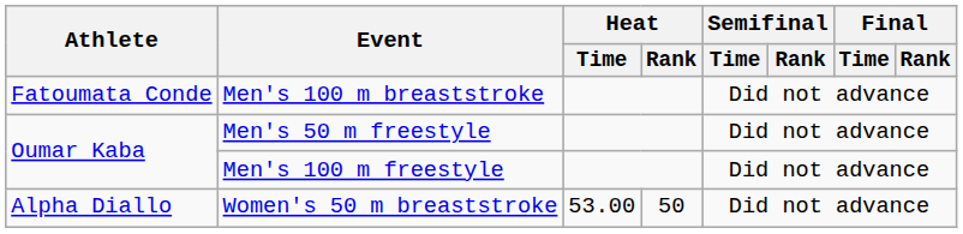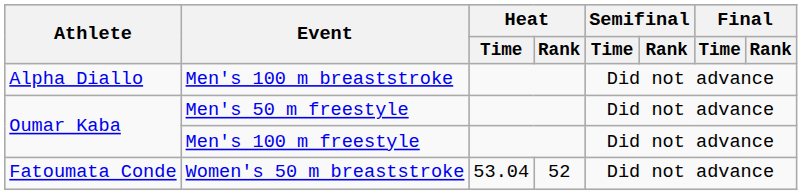 <table class=wikitable style="font-size:90%">
 <tr>
 <th rowspan="2">Athlete</th>
 <th rowspan="2">Event</th>
 <th colspan="2">Heat</th>
 <th colspan="2">Semifinal</th>
 <th colspan="2">Final</th>
 </tr>
 <tr style="font-size:95%">
 <th>Time</th>
 <th>Rank</th>
 <th>Time</th>
 <th>Rank</th>
 <th>Time</th>
 <th>Rank</th>
 </tr>
 <tr align=center>
-<td align=left><a href='#'>Fatoumata Conde</a></td>
+<td align=left><a href='#'>Alpha Diallo</a></td>
 <td align=left><a href='#'>Men's 100 m breaststroke</a></td>
 <td colspan=2></td>
 <td colspan=4>Did not advance</td>
 </tr>
 <tr align=center>
 <td align=left rowspan=2><a href='#'>Oumar Kaba</a></td>
 <td align=left><a href='#'>Men's 50 m freestyle</a></td>
 <td colspan=2></td>
 <td colspan=4>Did not advance</td>
 </tr>
 <tr align=center>
 <td align=left><a href='#'>Men's 100 m freestyle</a></td>
 <td colspan=2></td>
 <td colspan=4>Did not advance</td>
 </tr>
 <tr align=center>
-<td align=left><a href='#'>Alpha Diallo</a></td>
+<td align=left><a href='#'>Fatoumata Conde</a></td>
 <td align=left><a href='#'>Women's 50 m breaststroke</a></td>
-<td>53.00</td>
-<td>50</td>
+<td>53.04</td>
+<td>52</td>
 <td colspan=4>Did not advance</td>
 </tr>
 </table>
